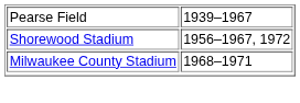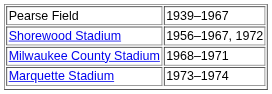 <table border="1" cellpadding="2">
 <tr>
 <td>Pearse Field</td>
 <td>1939–1967</td>
 </tr>
 <tr>
 <td><a href='#'>Shorewood Stadium</a></td>
 <td>1956–1967, 1972</td>
 </tr>
 <tr>
 <td><a href='#'>Milwaukee County Stadium</a></td>
 <td>1968–1971</td>
 </tr>
 <tr>
+<td><a href='#'>Marquette Stadium</a></td>
+<td>1973–1974</td>
+</tr>
+<tr>
 </tr>
 </table>
